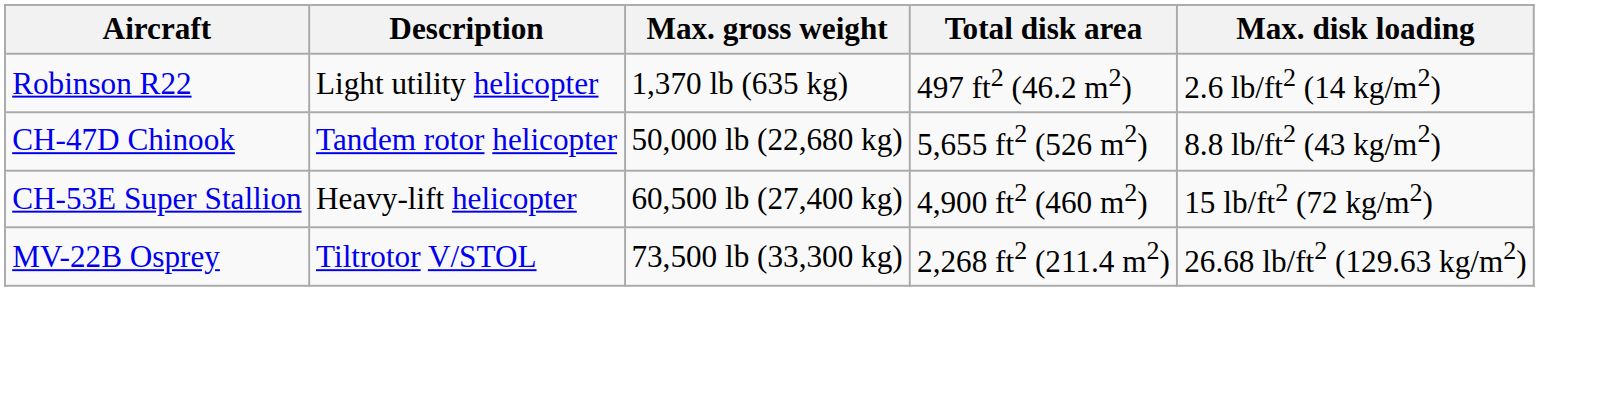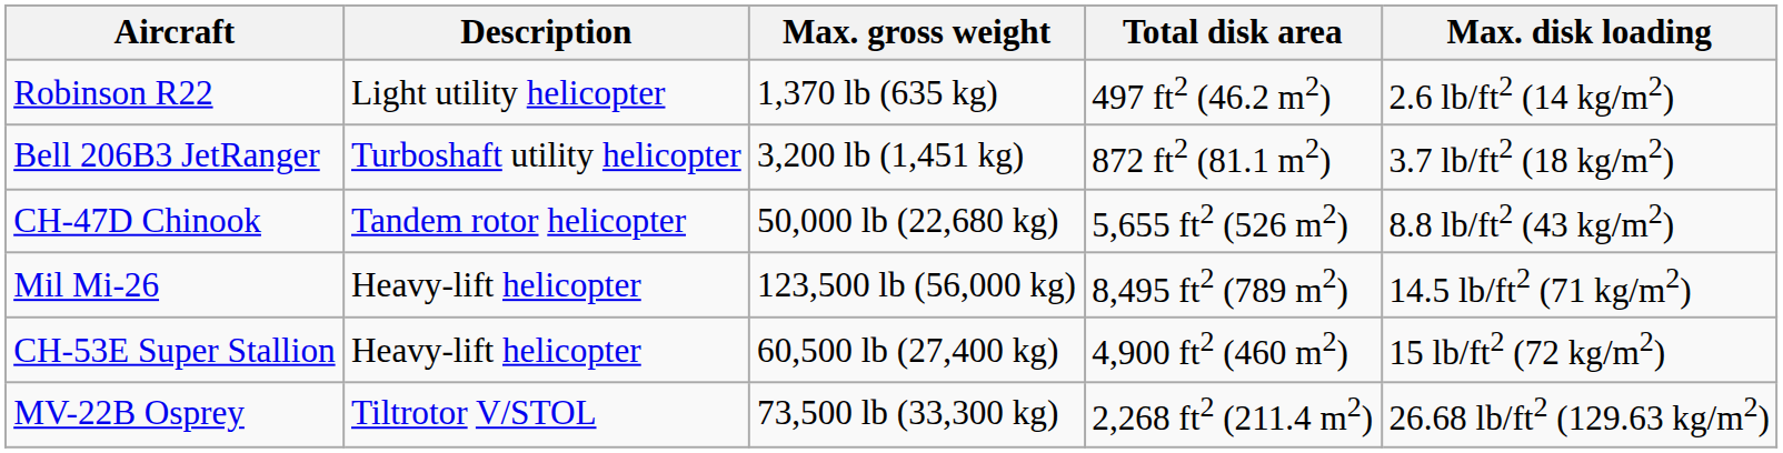 <table class="wikitable sortable">
 <tr>
 <th>Aircraft</th>
 <th>Description</th>
 <th data-sort-type="number">Max. gross weight</th>
 <th data-sort-type="number">Total disk area</th>
 <th data-sort-type="number">Max. disk loading</th>
 </tr>
 <tr>
 <td><a href='#'>Robinson R22</a></td>
 <td>Light utility <a href='#'>helicopter</a></td>
 <td>1,370 lb (635 kg)</td>
 <td>497 ft<sup>2</sup> (46.2 m<sup>2</sup>)</td>
 <td>2.6 lb/ft<sup>2</sup> (14 kg/m<sup>2</sup>)</td>
 </tr>
 <tr>
+<td><a href='#'>Bell 206B3 JetRanger</a></td>
+<td><a href='#'>Turboshaft</a> utility <a href='#'>helicopter</a></td>
+<td>3,200 lb (1,451 kg)</td>
+<td>872 ft<sup>2</sup> (81.1 m<sup>2</sup>)</td>
+<td>3.7 lb/ft<sup>2</sup> (18 kg/m<sup>2</sup>)</td>
+</tr>
+<tr>
 <td><a href='#'>CH-47D Chinook</a></td>
 <td><a href='#'>Tandem rotor</a> <a href='#'>helicopter</a></td>
 <td>50,000 lb (22,680 kg)</td>
 <td>5,655 ft<sup>2</sup> (526 m<sup>2</sup>)</td>
 <td>8.8 lb/ft<sup>2</sup> (43 kg/m<sup>2</sup>)</td>
+</tr>
+<tr>
+<td><a href='#'>Mil Mi-26</a></td>
+<td>Heavy-lift <a href='#'>helicopter</a></td>
+<td>123,500 lb (56,000 kg)</td>
+<td>8,495 ft<sup>2</sup> (789 m<sup>2</sup>)</td>
+<td>14.5 lb/ft<sup>2</sup> (71 kg/m<sup>2</sup>)</td>
 </tr>
 <tr>
 <td><a href='#'>CH-53E Super Stallion</a></td>
 <td>Heavy-lift <a href='#'>helicopter</a></td>
 <td>60,500 lb (27,400 kg)</td>
 <td>4,900 ft<sup>2</sup> (460 m<sup>2</sup>)</td>
 <td>15 lb/ft<sup>2</sup> (72 kg/m<sup>2</sup>)</td>
 </tr>
 <tr>
 <td><a href='#'>MV-22B Osprey</a></td>
 <td><a href='#'>Tiltrotor</a> <a href='#'>V/STOL</a></td>
 <td>73,500 lb (33,300 kg)</td>
 <td>2,268 ft<sup>2</sup> (211.4 m<sup>2</sup>)</td>
 <td>26.68 lb/ft<sup>2</sup> (129.63 kg/m<sup>2</sup>)</td>
 </tr>
 </table>
